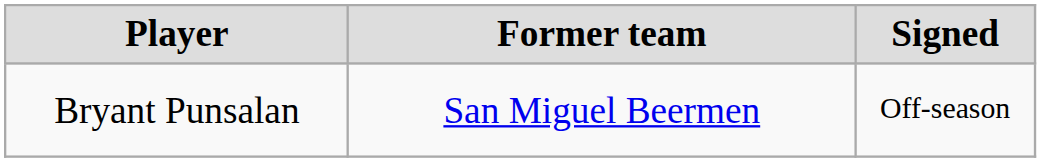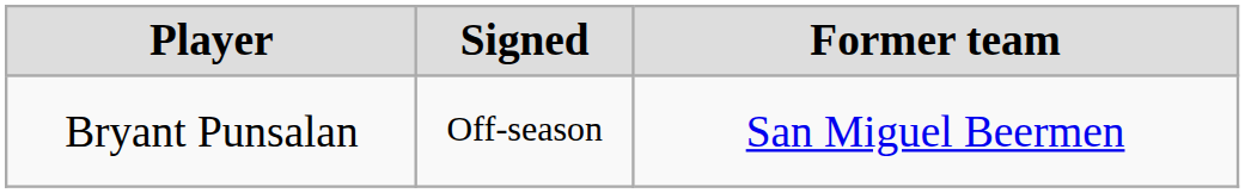 <table class="wikitable" style="text-align: center">
 <tr align="center" bgcolor="#dddddd">
 <td style="width:140px"><strong>Player</strong></td>
+<td style="width:70px"><strong>Signed</strong></td>
 <td style="width:210px"><strong>Former team</strong></td>
-<td style="width:70px"><strong>Signed</strong></td>
 </tr>
 <tr style="height:40px">
 <td>Bryant Punsalan</td>
+<td style="font-size: 80%">Off-season</td>
 <td><a href='#'>San Miguel Beermen</a></td>
-<td style="font-size: 80%">Off-season</td>
 </tr>
 </table>
